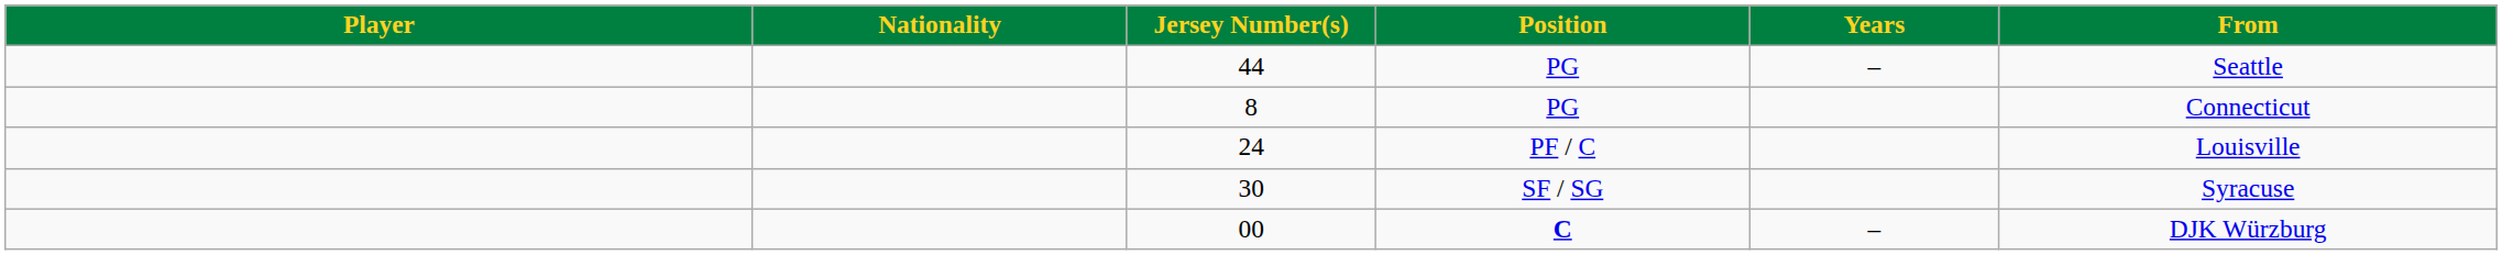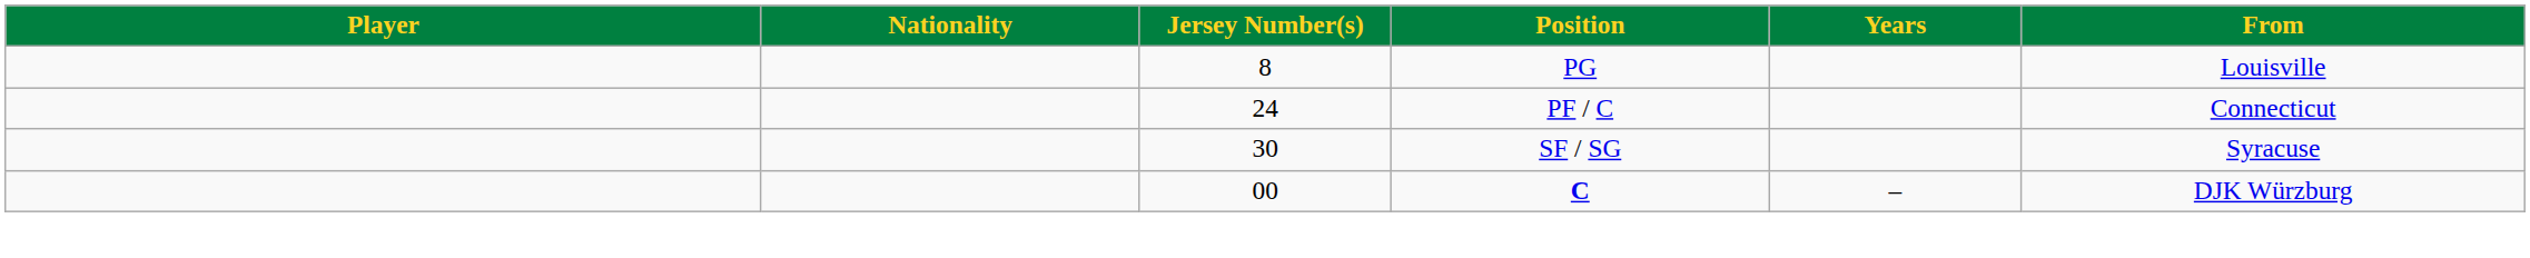 <table class="wikitable" style="text-align:center" width="98%">
 <tr>
 <th style="background:#008040;color:#FFD321;" width="30%">Player</th>
 <th style="background:#008040;color:#FFD321;" width="15%">Nationality</th>
 <th style="background:#008040;color:#FFD321;" width="10%">Jersey Number(s)</th>
 <th style="background:#008040;color:#FFD321;" width="15%">Position</th>
 <th style="background:#008040;color:#FFD321;" width="10%">Years</th>
 <th style="background:#008040;color:#FFD321;" width="20%">From</th>
 </tr>
 <tr>
 <td></td>
 <td></td>
-<td>44</td>
-<td><a href='#'>PG</a></td>
-<td>–</td>
-<td><a href='#'>Seattle</a></td>
-</tr>
-<tr>
-<td></td>
-<td></td>
 <td>8</td>
 <td><a href='#'>PG</a></td>
 <td></td>
-<td><a href='#'>Connecticut</a></td>
+<td><a href='#'>Louisville</a></td>
 </tr>
 <tr>
 <td></td>
 <td></td>
 <td>24</td>
 <td><a href='#'>PF</a> / <a href='#'>C</a></td>
 <td></td>
-<td><a href='#'>Louisville</a></td>
+<td><a href='#'>Connecticut</a></td>
 </tr>
 <tr>
 <td></td>
 <td></td>
 <td>30</td>
 <td><a href='#'>SF</a> / <a href='#'>SG</a></td>
 <td></td>
 <td><a href='#'>Syracuse</a></td>
 </tr>
 <tr>
 <td></td>
 <td></td>
 <td>00</td>
 <td><strong><a href='#'>C</a></strong></td>
 <td>–</td>
 <td><a href='#'>DJK Würzburg</a></td>
 </tr>
 </table>
